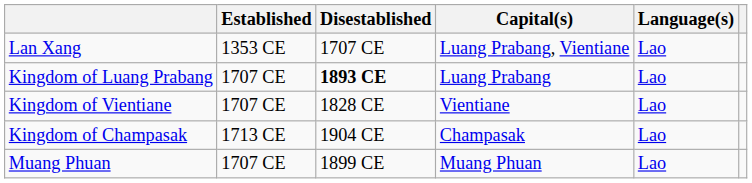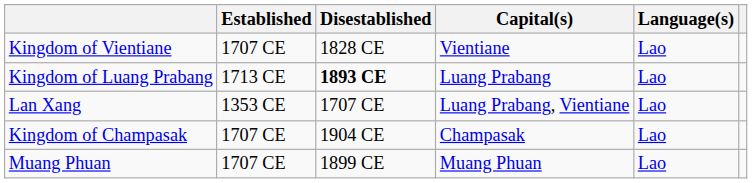 <table class="wikitable sortable">
 <tr>
 <th></th>
 <th>Established</th>
 <th>Disestablished</th>
 <th>Capital(s)</th>
 <th>Language(s)</th>
 <th scope=col class=unsortable></th>
 </tr>
 <tr>
+<td><a href='#'>Kingdom of Vientiane</a></td>
+<td>1707 CE</td>
+<td>1828 CE</td>
+<td><a href='#'>Vientiane</a></td>
+<td><a href='#'>Lao</a></td>
+<td></td>
+</tr>
+<tr>
+<td><a href='#'>Kingdom of Luang Prabang</a></td>
+<td>1713 CE</td>
+<td><strong>1893 CE</strong></td>
+<td><a href='#'>Luang Prabang</a></td>
+<td><a href='#'>Lao</a></td>
+<td></td>
+</tr>
+<tr>
 <td><a href='#'>Lan Xang</a></td>
 <td>1353 CE</td>
 <td>1707 CE</td>
 <td><a href='#'>Luang Prabang</a>, <a href='#'>Vientiane</a></td>
 <td><a href='#'>Lao</a></td>
 <td></td>
 </tr>
 <tr>
-<td><a href='#'>Kingdom of Luang Prabang</a></td>
+<td><a href='#'>Kingdom of Champasak</a></td>
 <td>1707 CE</td>
-<td><strong>1893 CE</strong></td>
-<td><a href='#'>Luang Prabang</a></td>
-<td><a href='#'>Lao</a></td>
-<td></td>
-</tr>
-<tr>
-<td><a href='#'>Kingdom of Vientiane</a></td>
-<td>1707 CE</td>
-<td>1828 CE</td>
-<td><a href='#'>Vientiane</a></td>
-<td><a href='#'>Lao</a></td>
-<td></td>
-</tr>
-<tr>
-<td><a href='#'>Kingdom of Champasak</a></td>
-<td>1713 CE</td>
 <td>1904 CE</td>
 <td><a href='#'>Champasak</a></td>
 <td><a href='#'>Lao</a></td>
 <td></td>
 </tr>
 <tr>
 <td><a href='#'>Muang Phuan</a></td>
 <td>1707 CE</td>
 <td>1899 CE</td>
 <td><a href='#'>Muang Phuan</a></td>
 <td><a href='#'>Lao</a></td>
 <td></td>
 </tr>
 </table>
